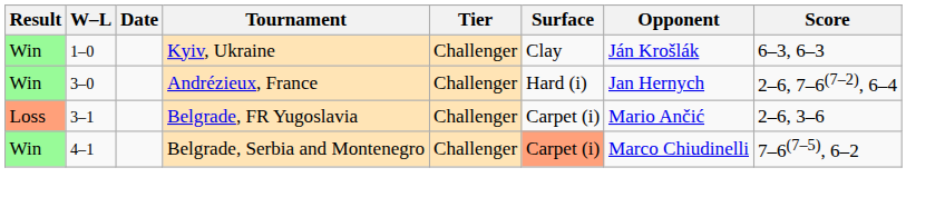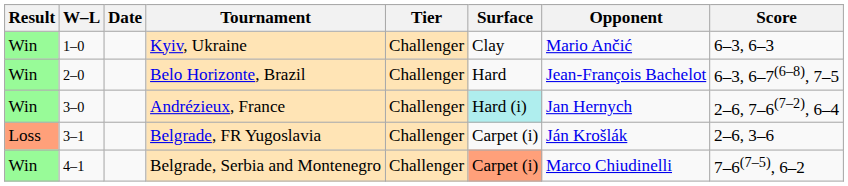 <table class="sortable wikitable">
 <tr>
 <th>Result</th>
 <th>W–L</th>
 <th>Date</th>
 <th>Tournament</th>
 <th>Tier</th>
 <th>Surface</th>
 <th>Opponent</th>
 <th>Score</th>
 </tr>
 <tr>
 <td bgcolor=98fb98>Win</td>
 <td><small>1–0</small></td>
 <td></td>
 <td bgcolor=moccasin><a href='#'>Kyiv</a>, Ukraine</td>
 <td bgcolor=moccasin>Challenger</td>
 <td>Clay</td>
-<td> <a href='#'>Ján Krošlák</a></td>
+<td> <a href='#'>Mario Ančić</a></td>
 <td>6–3, 6–3</td>
+</tr>
+<tr>
+<td bgcolor=98fb98>Win</td>
+<td><small>2–0</small></td>
+<td></td>
+<td bgcolor=moccasin><a href='#'>Belo Horizonte</a>, Brazil</td>
+<td bgcolor=moccasin>Challenger</td>
+<td>Hard</td>
+<td> <a href='#'>Jean-François Bachelot</a></td>
+<td>6–3, 6–7<sup>(6–8)</sup>, 7–5</td>
 </tr>
 <tr>
 <td bgcolor=98fb98>Win</td>
 <td><small>3–0</small></td>
 <td></td>
 <td bgcolor=moccasin><a href='#'>Andrézieux</a>, France</td>
 <td bgcolor=moccasin>Challenger</td>
-<td>Hard (i)</td>
+<td style="background: paleturquoise;">Hard (i)</td>
 <td> <a href='#'>Jan Hernych</a></td>
 <td>2–6, 7–6<sup>(7–2)</sup>, 6–4</td>
 </tr>
 <tr>
 <td bgcolor=ffa07a>Loss</td>
 <td><small>3–1</small></td>
 <td></td>
 <td bgcolor=moccasin><a href='#'>Belgrade</a>, FR Yugoslavia</td>
 <td bgcolor=moccasin>Challenger</td>
 <td>Carpet (i)</td>
-<td> <a href='#'>Mario Ančić</a></td>
+<td> <a href='#'>Ján Krošlák</a></td>
 <td>2–6, 3–6</td>
 </tr>
 <tr>
 <td bgcolor=98fb98>Win</td>
 <td><small>4–1</small></td>
 <td></td>
 <td bgcolor=moccasin>Belgrade, Serbia and Montenegro</td>
 <td bgcolor=moccasin>Challenger</td>
 <td style="background: lightsalmon;">Carpet (i)</td>
 <td> <a href='#'>Marco Chiudinelli</a></td>
 <td>7–6<sup>(7–5)</sup>, 6–2</td>
 </tr>
 </table>
